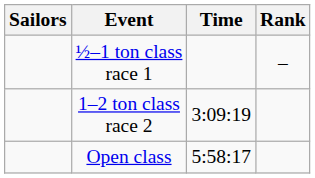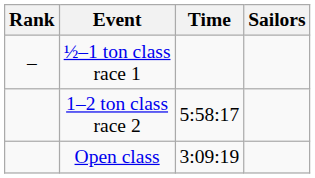 <table class=wikitable>
 <tr>
-<th>Sailors</th>
+<th>Rank</th>
 <th>Event</th>
 <th>Time</th>
-<th>Rank</th>
+<th>Sailors</th>
 </tr>
 <tr align=center>
-<td align=left></td>
+<td>–</td>
 <td><a href='#'>½–1 ton class</a> <br> race 1</td>
 <td></td>
-<td>–</td>
+<td align=left></td>
 </tr>
 <tr align=center>
+<td></td>
+<td><a href='#'>1–2 ton class</a> <br> race 2</td>
+<td>5:58:17</td>
 <td align=left><strong></strong></td>
-<td><a href='#'>1–2 ton class</a> <br> race 2</td>
-<td>3:09:19</td>
-<td></td>
 </tr>
 <tr align=center>
+<td></td>
+<td><a href='#'>Open class</a></td>
+<td>3:09:19</td>
 <td align=left><strong></strong></td>
-<td><a href='#'>Open class</a></td>
-<td>5:58:17</td>
-<td></td>
 </tr>
 </table>
